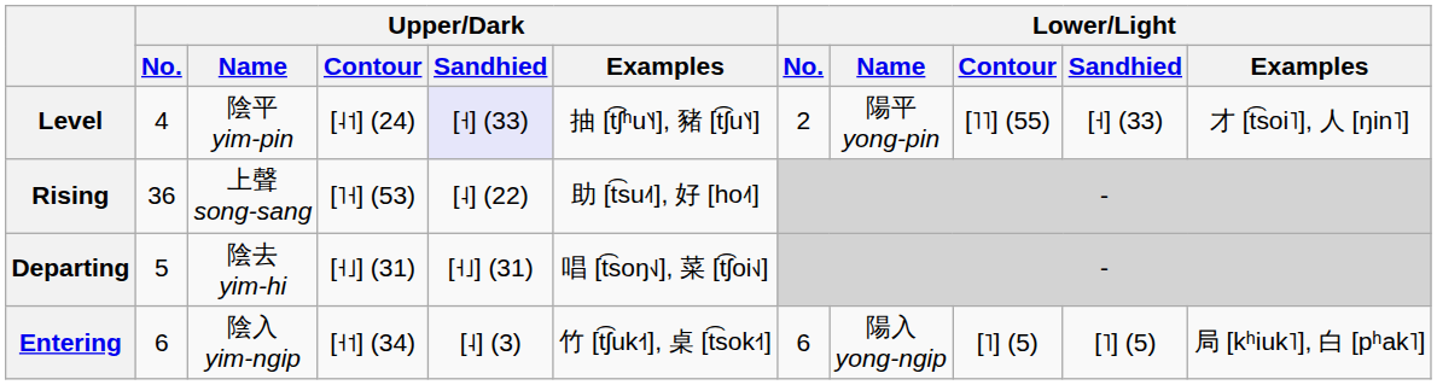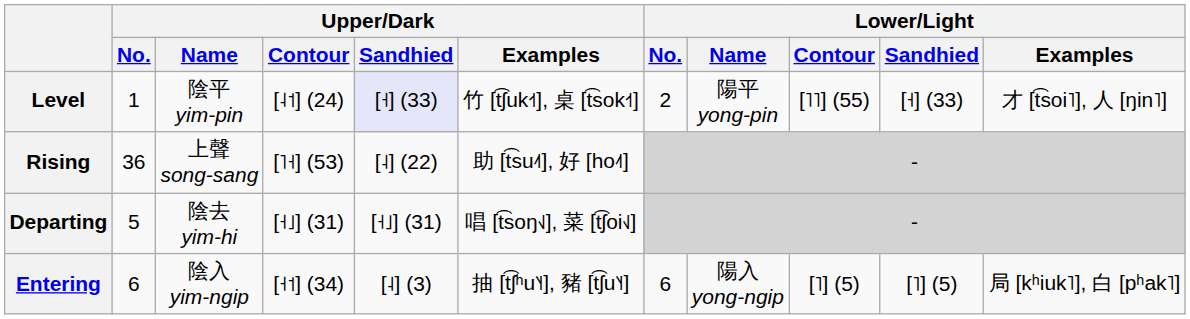 <table class="wikitable" style="text-align:center">
 <tr>
 <th rowspan="2"></th>
 <th colspan="5">Upper/Dark </th>
 <th colspan="5">Lower/Light </th>
 </tr>
 <tr>
 <th><a href='#'>No.</a></th>
 <th><a href='#'>Name</a></th>
 <th><a href='#'>Contour</a></th>
 <th><a href='#'>Sandhied</a></th>
 <th>Examples</th>
 <th><a href='#'>No.</a></th>
 <th><a href='#'>Name</a></th>
 <th><a href='#'>Contour</a></th>
 <th><a href='#'>Sandhied</a></th>
 <th>Examples</th>
 </tr>
 <tr>
 <th>Level </th>
-<td>4</td>
+<td>1</td>
 <td>陰平<br><em>yim-pin</em></td>
 <td>[˨˦] (24)</td>
 <td style="background: lavender;">[˧] (33)</td>
-<td>抽 [t͡ʃʰu˥˧], 豬 [t͡ʃu˥˧]</td>
+<td>竹 [t͡ʃuk˧˦], 桌 [t͡sok˧˦]</td>
 <td>2</td>
 <td>陽平<br><em>yong-pin</em></td>
 <td>[˥˥] (55)</td>
 <td>[˧] (33)</td>
 <td>才 [t͡soi˥], 人 [ŋin˥]</td>
 </tr>
 <tr>
 <th>Rising </th>
 <td>36</td>
 <td>上聲<br><em>song-sang</em></td>
 <td>[˥˧] (53)</td>
 <td>[˨] (22)</td>
 <td>助 [t͡su˨˦], 好 [ho˨˦]</td>
 <td colspan="5" style="background-color: lightgray">-</td>
 </tr>
 <tr>
 <th>Departing </th>
 <td>5</td>
 <td>陰去<br><em>yim-hi</em></td>
 <td>[˧˩] (31)</td>
 <td>[˧˩] (31)</td>
 <td>唱 [t͡soŋ˧˩], 菜 [t͡ʃoi˧˩]</td>
 <td colspan="5" style="background-color: lightgray">-</td>
 </tr>
 <tr>
 <th><a href='#'>Entering </a></th>
 <td>6</td>
 <td>陰入<br><em>yim-ngip</em></td>
 <td>[˧˦] (34)</td>
 <td>[˨] (3)</td>
-<td>竹 [t͡ʃuk˧˦], 桌 [t͡sok˧˦]</td>
+<td>抽 [t͡ʃʰu˥˧], 豬 [t͡ʃu˥˧]</td>
 <td>6</td>
 <td>陽入<br><em>yong-ngip</em></td>
 <td>[˥] (5)</td>
 <td>[˥] (5)</td>
 <td>局 [kʰiuk˥], 白 [pʰak˥]</td>
 </tr>
 </table>
